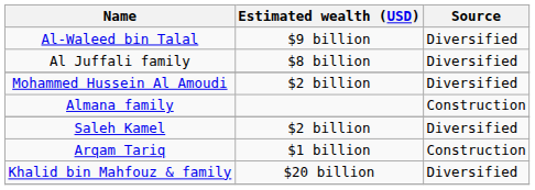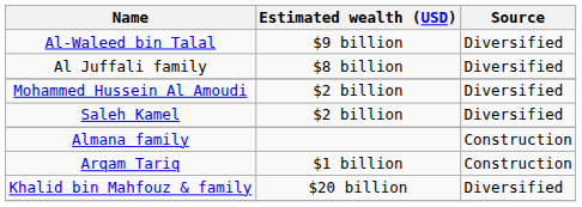 <table class="sortable wikitable">
 <tr style="background:#ececec;">
 <th>Name</th>
 <th>Estimated wealth (<a href='#'>USD</a>)</th>
 <th>Source</th>
 </tr>
 <tr>
 <td align=center><a href='#'>Al-Waleed bin Talal</a></td>
 <td align=center>$9 billion</td>
 <td align=left>Diversified</td>
 </tr>
 <tr>
 <td align=center>Al Juffali family</td>
 <td align=center>$8 billion</td>
 <td align=left>Diversified</td>
 </tr>
 <tr>
 </tr>
 <tr>
 <td align=center><a href='#'>Mohammed Hussein Al Amoudi</a></td>
 <td align="center">$2 billion</td>
 <td align="left">Diversified</td>
 </tr>
+<tr xczbxcvb>
+<td align=center><a href='#'>Saleh Kamel</a></td>
+<td align=center>$2 billion</td>
+<td align="left">Diversified</td>
+</tr>
+<tr>
+</tr>
 <tr>
 <td align=center><a href='#'>Almana family</a></td>
 <td align=center></td>
 <td align=left>Construction</td>
-</tr>
-<tr>
-</tr>
-<tr xczbxcvb>
-<td align=center><a href='#'>Saleh Kamel</a></td>
-<td align=center>$2 billion</td>
-<td align="left">Diversified</td>
 </tr>
 <tr>
 <td align=center><a href='#'>Arqam Tariq</a></td>
 <td align=center>$1 billion</td>
 <td align=left>Construction</td>
 </tr>
 <tr>
 <td align=center><a href='#'>Khalid bin Mahfouz & family</a></td>
 <td align=center>$20 billion</td>
 <td align=left>Diversified</td>
 </tr>
 <tr>
 </tr>
 </table>
